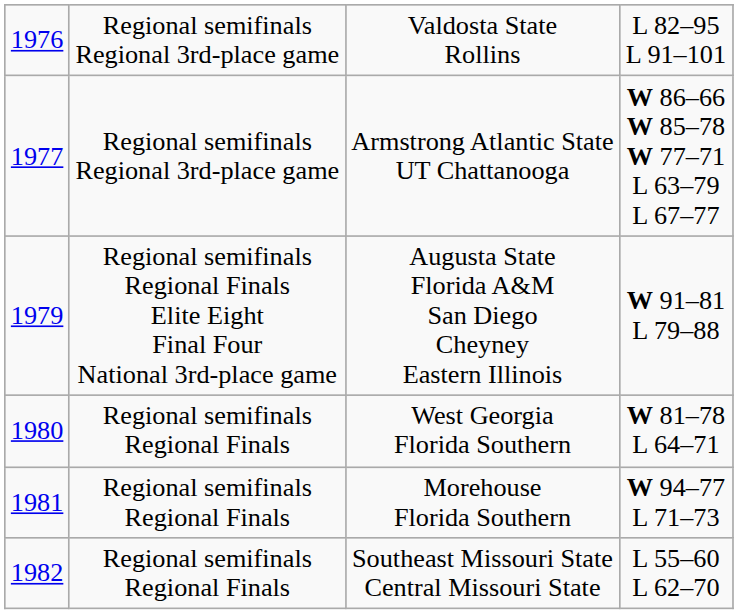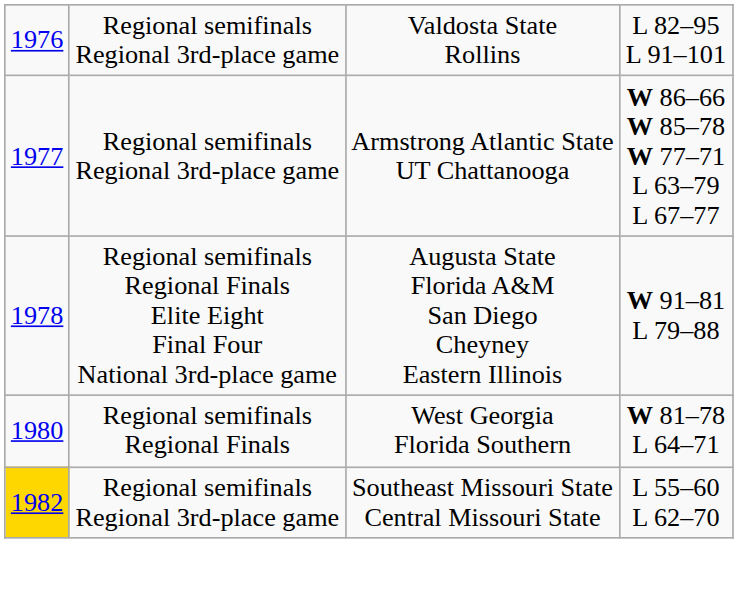 <table class="wikitable">
 <tr align="center">
 <td><a href='#'>1976</a></td>
 <td>Regional semifinals<br>Regional 3rd-place game</td>
 <td>Valdosta State<br>Rollins</td>
 <td>L 82–95<br>L 91–101</td>
 </tr>
 <tr align="center">
 <td><a href='#'>1977</a></td>
 <td>Regional semifinals<br>Regional 3rd-place game</td>
 <td>Armstrong Atlantic State<br>UT Chattanooga</td>
 <td><strong>W</strong> 86–66<br><strong>W</strong> 85–78<br><strong>W</strong> 77–71<br>L 63–79<br>L 67–77</td>
 </tr>
 <tr align="center">
-<td><a href='#'>1979</a></td>
+<td><a href='#'>1978</a></td>
 <td>Regional semifinals<br>Regional Finals<br>Elite Eight<br>Final Four<br>National 3rd-place game</td>
 <td>Augusta State<br>Florida A&M<br>San Diego<br>Cheyney<br>Eastern Illinois</td>
 <td><strong>W</strong> 91–81<br>L 79–88</td>
 </tr>
 <tr align="center">
 <td><a href='#'>1980</a></td>
 <td>Regional semifinals<br>Regional Finals</td>
 <td>West Georgia<br>Florida Southern</td>
 <td><strong>W</strong> 81–78<br>L 64–71</td>
 </tr>
 <tr align="center">
-<td><a href='#'>1981</a></td>
-<td>Regional semifinals<br>Regional Finals</td>
-<td>Morehouse<br>Florida Southern</td>
-<td><strong>W</strong> 94–77<br>L 71–73</td>
-</tr>
-<tr align="center">
-<td><a href='#'>1982</a></td>
-<td>Regional semifinals<br>Regional Finals</td>
+<td style="background: gold;"><a href='#'>1982</a></td>
+<td>Regional semifinals<br>Regional 3rd-place game</td>
 <td>Southeast Missouri State<br>Central Missouri State</td>
 <td>L 55–60<br>L 62–70</td>
 </tr>
 </table>
